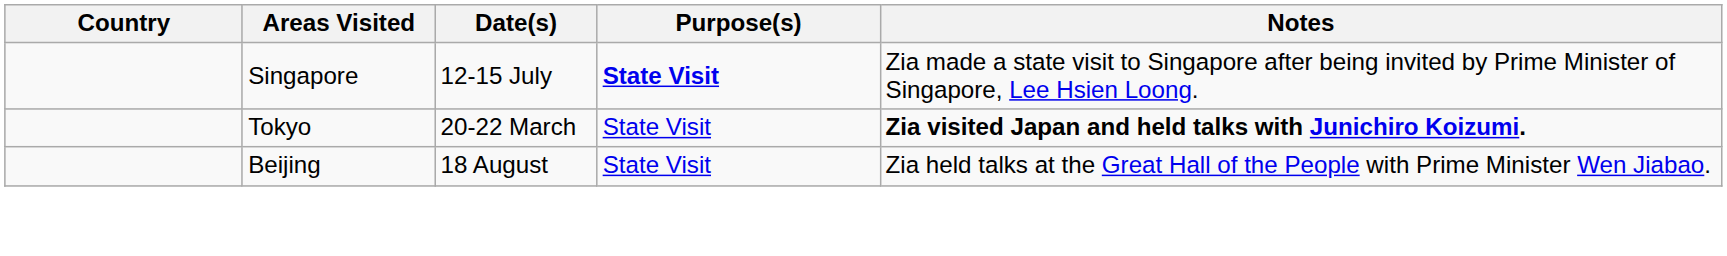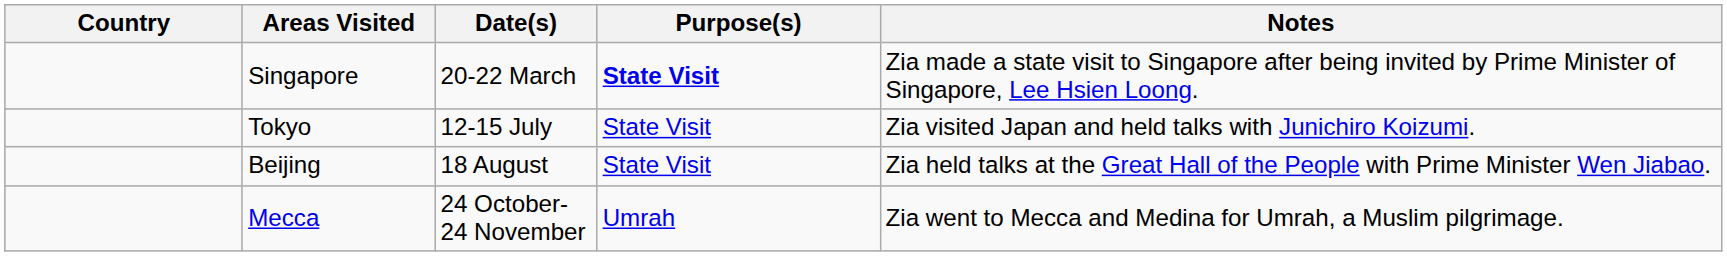 <table class="wikitable outercollapse sortable" style="margin: 1em auto 1em auto">
 <tr>
 <th width="150">Country</th>
 <th width="120">Areas Visited</th>
 <th width="100">Date(s)</th>
 <th width="180">Purpose(s)</th>
 <th width="550">Notes</th>
 </tr>
 <tr>
 <td></td>
 <td>Singapore</td>
-<td>12-15 July</td>
+<td>20-22 March</td>
 <td><strong><a href='#'>State Visit</a></strong></td>
 <td>Zia made a state visit to Singapore after being invited by Prime Minister of Singapore, <a href='#'>Lee Hsien Loong</a>.</td>
 </tr>
 <tr>
 <td></td>
 <td>Tokyo</td>
-<td>20-22 March</td>
+<td>12-15 July</td>
 <td><a href='#'>State Visit</a></td>
-<td><strong>Zia visited Japan and held talks with <a href='#'>Junichiro Koizumi</a>.</strong></td>
+<td>Zia visited Japan and held talks with <a href='#'>Junichiro Koizumi</a>.</td>
 </tr>
 <tr>
 <td></td>
 <td>Beijing</td>
 <td>18 August</td>
 <td><a href='#'>State Visit</a></td>
 <td>Zia held talks at the <a href='#'>Great Hall of the People</a> with Prime Minister <a href='#'>Wen Jiabao</a>.</td>
 </tr>
+<tr>
+<td></td>
+<td><a href='#'>Mecca</a></td>
+<td>24 October-24 November</td>
+<td><a href='#'>Umrah</a></td>
+<td>Zia went to Mecca and Medina for Umrah, a Muslim pilgrimage.</td>
+</tr>
 </table>
